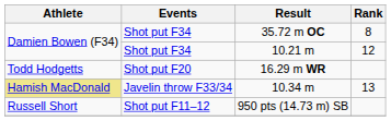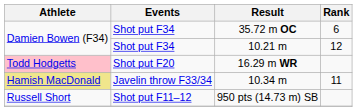 <table class=wikitable>
 <tr>
 <th>Athlete</th>
 <th>Events</th>
 <th>Result</th>
 <th>Rank</th>
 </tr>
 <tr>
 <td rowspan=2><a href='#'>Damien Bowen</a> (F34)</td>
 <td><a href='#'>Shot put F34</a></td>
 <td align="center">35.72 m <strong>OC</strong></td>
-<td align="center">8</td>
+<td align="center">6</td>
 </tr>
 <tr>
 <td><a href='#'>Shot put F34</a></td>
 <td align="center">10.21 m</td>
 <td align="center">12</td>
 </tr>
 <tr>
-<td><a href='#'>Todd Hodgetts</a></td>
+<td style="background: pink;"><a href='#'>Todd Hodgetts</a></td>
 <td><a href='#'>Shot put F20</a></td>
 <td align="center">16.29 m <strong>WR</strong></td>
 <td align="center"></td>
 </tr>
 <tr>
 <td style="background: khaki;"><a href='#'>Hamish MacDonald</a></td>
 <td><a href='#'>Javelin throw F33/34</a></td>
 <td align="center">10.34 m</td>
-<td align="center">13</td>
+<td align="center">11</td>
 </tr>
 <tr>
 <td><a href='#'>Russell Short</a></td>
 <td><a href='#'>Shot put F11–12</a></td>
 <td align="center">950 pts (14.73 m) SB</td>
 <td align="center"></td>
 </tr>
 <tr>
 </tr>
 </table>
